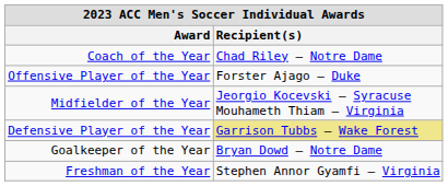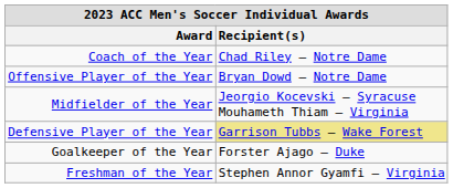 <table class="wikitable" style="white-space:nowrap; font-size:90%;">
 <tr>
 <td colspan="7" style="text-align:center; background:#ddd;"><strong>2023 ACC Men's Soccer Individual Awards</strong></td>
 </tr>
 <tr>
 <th style="text-align:right;">Award</th>
 <th style="text-align:left;">Recipient(s)</th>
 </tr>
 <tr>
 <td style="text-align:right;"><a href='#'>Coach of the Year</a></td>
 <td style="text-align:left;"><a href='#'>Chad Riley</a> – <a href='#'>Notre Dame</a></td>
 </tr>
 <tr>
 <td style="text-align:right;"><a href='#'>Offensive Player of the Year</a></td>
-<td style="text-align:left;">Forster Ajago – <a href='#'>Duke</a></td>
+<td style="text-align:left;"><a href='#'>Bryan Dowd</a> – <a href='#'>Notre Dame</a></td>
 </tr>
 <tr>
 <td style="text-align:right;"><a href='#'>Midfielder of the Year</a></td>
 <td style="text-align:left;"><a href='#'>Jeorgio Kocevski</a> – <a href='#'>Syracuse</a><br>Mouhameth Thiam – <a href='#'>Virginia</a></td>
 </tr>
 <tr>
 <td style="text-align:right;"><a href='#'>Defensive Player of the Year</a></td>
 <td style="background: khaki; text-align:left;"><a href='#'>Garrison Tubbs</a> – <a href='#'>Wake Forest</a></td>
 </tr>
 <tr>
 <td style="text-align:right;">Goalkeeper of the Year</td>
-<td style="text-align:left;"><a href='#'>Bryan Dowd</a> – <a href='#'>Notre Dame</a></td>
+<td style="text-align:left;">Forster Ajago – <a href='#'>Duke</a></td>
 </tr>
 <tr>
 <td style="text-align:right;"><a href='#'>Freshman of the Year</a></td>
 <td style="text-align:left;">Stephen Annor Gyamfi – <a href='#'>Virginia</a></td>
 </tr>
 </table>
